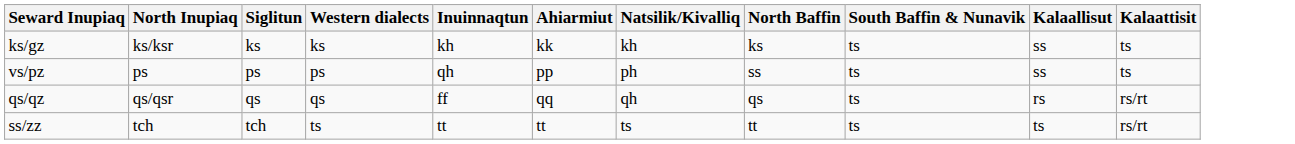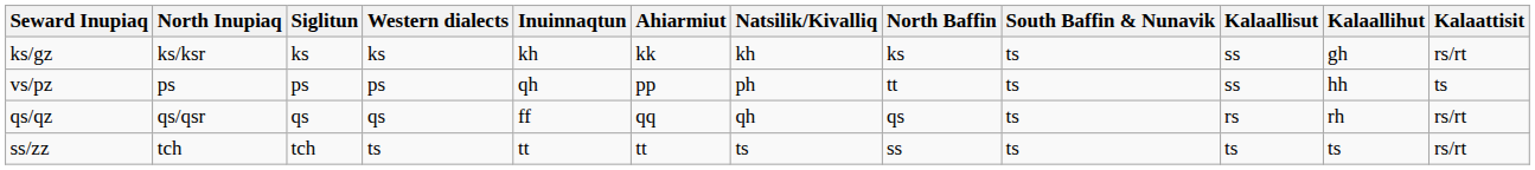 <table class="wikitable" border="1">
 <tr>
 <th>Seward Inupiaq</th>
 <th>North Inupiaq</th>
 <th>Siglitun</th>
 <th>Western dialects</th>
 <th>Inuinnaqtun</th>
 <th>Ahiarmiut</th>
 <th>Natsilik/Kivalliq</th>
 <th>North Baffin</th>
 <th>South Baffin & Nunavik</th>
 <th>Kalaallisut</th>
+<th>Kalaallihut</th>
 <th>Kalaattisit</th>
 </tr>
 <tr>
 <td>ks/gz</td>
 <td>ks/ksr</td>
 <td>ks</td>
 <td>ks</td>
 <td>kh</td>
 <td>kk</td>
 <td>kh</td>
 <td>ks</td>
 <td>ts</td>
 <td>ss</td>
-<td>ts</td>
+<td>gh</td>
+<td>rs/rt</td>
 </tr>
 <tr>
 <td>vs/pz</td>
 <td>ps</td>
 <td>ps</td>
 <td>ps</td>
 <td>qh</td>
 <td>pp</td>
 <td>ph</td>
-<td>ss</td>
+<td>tt</td>
 <td>ts</td>
 <td>ss</td>
+<td>hh</td>
 <td>ts</td>
 </tr>
 <tr>
 <td>qs/qz</td>
 <td>qs/qsr</td>
 <td>qs</td>
 <td>qs</td>
 <td>ff</td>
 <td>qq</td>
 <td>qh</td>
 <td>qs</td>
 <td>ts</td>
 <td>rs</td>
+<td>rh</td>
 <td>rs/rt</td>
 </tr>
 <tr>
 <td>ss/zz</td>
 <td>tch</td>
 <td>tch</td>
 <td>ts</td>
 <td>tt</td>
 <td>tt</td>
 <td>ts</td>
-<td>tt</td>
+<td>ss</td>
+<td>ts</td>
 <td>ts</td>
 <td>ts</td>
 <td>rs/rt</td>
 </tr>
 </table>
